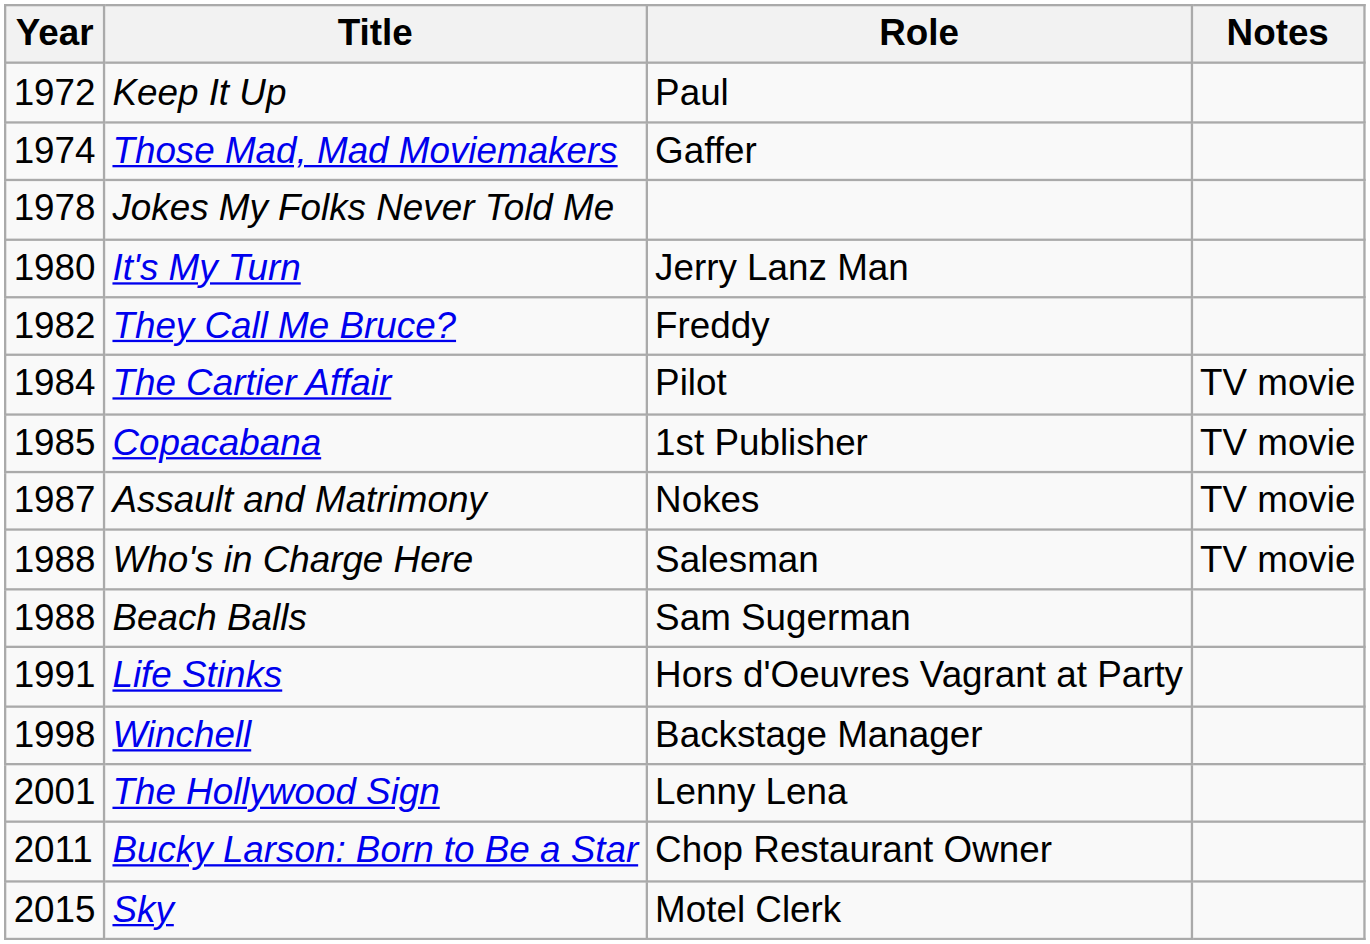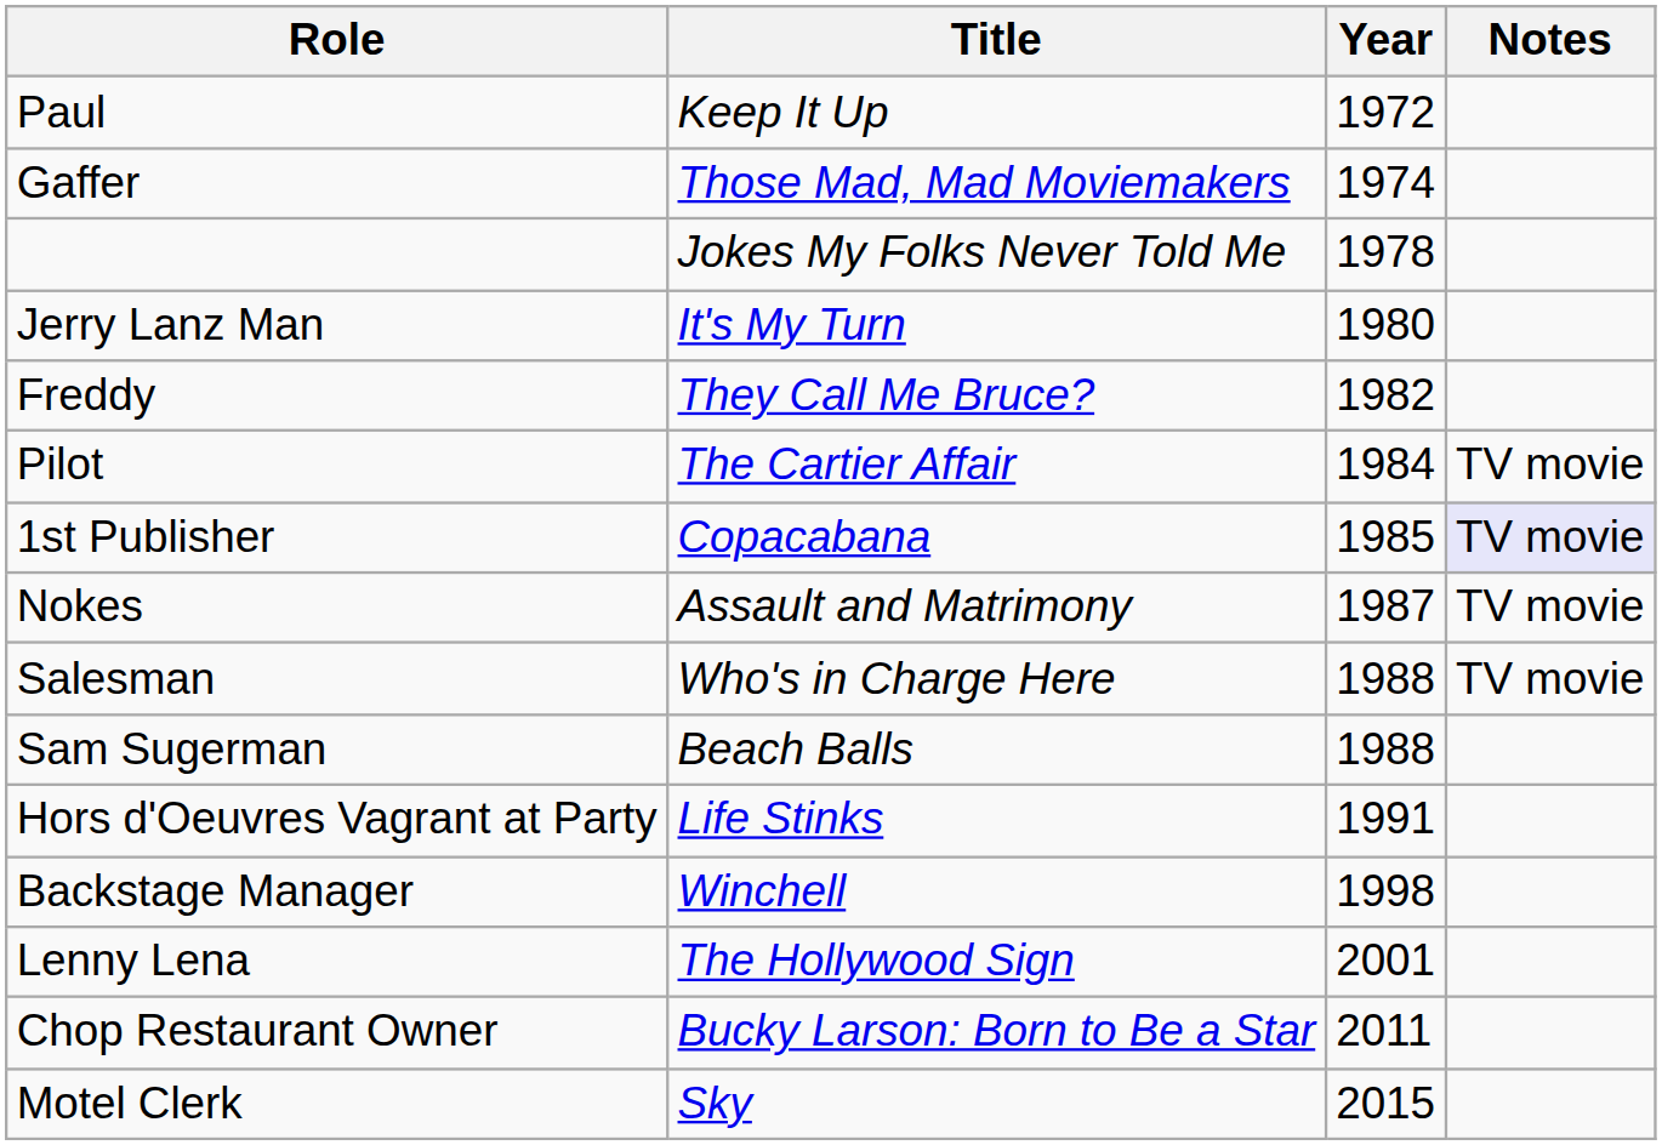 <table class="wikitable">
 <tr>
+<th>Role</th>
+<th>Title</th>
 <th>Year</th>
-<th>Title</th>
-<th>Role</th>
 <th>Notes</th>
 </tr>
 <tr>
+<td>Paul</td>
+<td><em>Keep It Up</em></td>
 <td>1972</td>
-<td><em>Keep It Up</em></td>
-<td>Paul</td>
 <td></td>
 </tr>
 <tr>
+<td>Gaffer</td>
+<td><em><a href='#'>Those Mad, Mad Moviemakers</a></em></td>
 <td>1974</td>
-<td><em><a href='#'>Those Mad, Mad Moviemakers</a></em></td>
-<td>Gaffer</td>
 <td></td>
 </tr>
 <tr>
+<td></td>
+<td><em>Jokes My Folks Never Told Me</em></td>
 <td>1978</td>
-<td><em>Jokes My Folks Never Told Me</em></td>
-<td></td>
 <td></td>
 </tr>
 <tr>
+<td>Jerry Lanz Man</td>
+<td><em><a href='#'>It's My Turn</a></em></td>
 <td>1980</td>
-<td><em><a href='#'>It's My Turn</a></em></td>
-<td>Jerry Lanz Man</td>
 <td></td>
 </tr>
 <tr>
+<td>Freddy</td>
+<td><em><a href='#'>They Call Me Bruce?</a></em></td>
 <td>1982</td>
-<td><em><a href='#'>They Call Me Bruce?</a></em></td>
-<td>Freddy</td>
 <td></td>
 </tr>
 <tr>
+<td>Pilot</td>
+<td><em><a href='#'>The Cartier Affair</a></em></td>
 <td>1984</td>
-<td><em><a href='#'>The Cartier Affair</a></em></td>
-<td>Pilot</td>
 <td>TV movie</td>
 </tr>
 <tr>
+<td>1st Publisher</td>
+<td><em><a href='#'>Copacabana</a></em></td>
 <td>1985</td>
-<td><em><a href='#'>Copacabana</a></em></td>
-<td>1st Publisher</td>
+<td style="background: lavender;">TV movie</td>
+</tr>
+<tr>
+<td>Nokes</td>
+<td><em>Assault and Matrimony</em></td>
+<td>1987</td>
 <td>TV movie</td>
 </tr>
 <tr>
-<td>1987</td>
-<td><em>Assault and Matrimony</em></td>
-<td>Nokes</td>
+<td>Salesman</td>
+<td><em>Who's in Charge Here</em></td>
+<td>1988</td>
 <td>TV movie</td>
 </tr>
 <tr>
+<td>Sam Sugerman</td>
+<td><em>Beach Balls</em></td>
 <td>1988</td>
-<td><em>Who's in Charge Here</em></td>
-<td>Salesman</td>
-<td>TV movie</td>
-</tr>
-<tr>
-<td>1988</td>
-<td><em>Beach Balls</em></td>
-<td>Sam Sugerman</td>
 <td></td>
 </tr>
 <tr>
+<td>Hors d'Oeuvres Vagrant at Party</td>
+<td><em><a href='#'>Life Stinks</a></em></td>
 <td>1991</td>
-<td><em><a href='#'>Life Stinks</a></em></td>
-<td>Hors d'Oeuvres Vagrant at Party</td>
 <td></td>
 </tr>
 <tr>
+<td>Backstage Manager</td>
+<td><em><a href='#'>Winchell</a></em></td>
 <td>1998</td>
-<td><em><a href='#'>Winchell</a></em></td>
-<td>Backstage Manager</td>
 <td></td>
 </tr>
 <tr>
+<td>Lenny Lena</td>
+<td><em><a href='#'>The Hollywood Sign</a></em></td>
 <td>2001</td>
-<td><em><a href='#'>The Hollywood Sign</a></em></td>
-<td>Lenny Lena</td>
 <td></td>
 </tr>
 <tr>
+<td>Chop Restaurant Owner</td>
+<td><em><a href='#'>Bucky Larson: Born to Be a Star</a></em></td>
 <td>2011</td>
-<td><em><a href='#'>Bucky Larson: Born to Be a Star</a></em></td>
-<td>Chop Restaurant Owner</td>
 <td></td>
 </tr>
 <tr>
+<td>Motel Clerk</td>
+<td><em><a href='#'>Sky</a></em></td>
 <td>2015</td>
-<td><em><a href='#'>Sky</a></em></td>
-<td>Motel Clerk</td>
 <td></td>
 </tr>
 </table>
